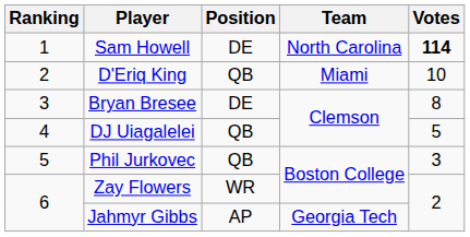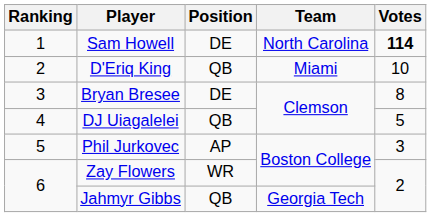 <table class="wikitable" style="text-align: center;">
 <tr>
 <th>Ranking</th>
 <th>Player</th>
 <th>Position</th>
 <th>Team</th>
 <th>Votes</th>
 </tr>
 <tr>
 <td>1</td>
 <td><a href='#'>Sam Howell</a></td>
 <td>DE</td>
 <td><a href='#'>North Carolina</a></td>
 <td><strong>114</strong></td>
 </tr>
 <tr>
 <td>2</td>
 <td><a href='#'>D'Eriq King</a></td>
 <td>QB</td>
 <td><a href='#'>Miami</a></td>
 <td>10</td>
 </tr>
 <tr>
 <td>3</td>
 <td><a href='#'>Bryan Bresee</a></td>
 <td>DE</td>
 <td rowspan=2><a href='#'>Clemson</a></td>
 <td>8</td>
 </tr>
 <tr>
 <td>4</td>
 <td><a href='#'>DJ Uiagalelei</a></td>
 <td>QB</td>
 <td>5</td>
 </tr>
 <tr>
 <td>5</td>
 <td><a href='#'>Phil Jurkovec</a></td>
-<td>QB</td>
+<td>AP</td>
 <td rowspan=2><a href='#'>Boston College</a></td>
 <td>3</td>
 </tr>
 <tr>
 <td rowspan=2>6</td>
 <td><a href='#'>Zay Flowers</a></td>
 <td>WR</td>
 <td rowspan=2>2</td>
 </tr>
 <tr>
 <td><a href='#'>Jahmyr Gibbs</a></td>
-<td>AP</td>
+<td>QB</td>
 <td><a href='#'>Georgia Tech</a></td>
 </tr>
 </table>
